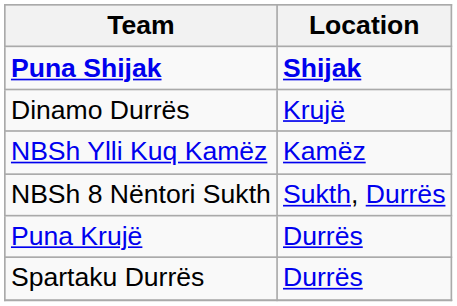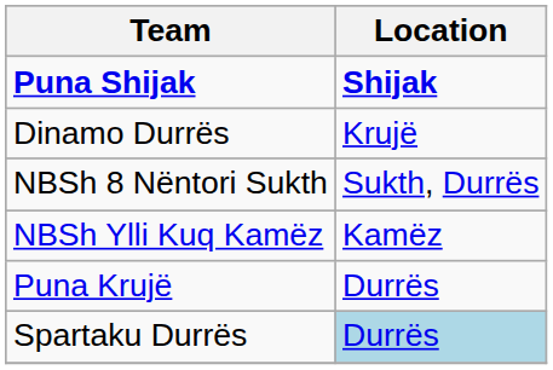 <table class="wikitable sortable">
 <tr>
 <th>Team</th>
 <th>Location</th>
 </tr>
 <tr>
 <td><strong><a href='#'>Puna Shijak</a></strong></td>
 <td><strong><a href='#'>Shijak</a></strong></td>
 </tr>
 <tr>
 <td>Dinamo Durrës</td>
 <td><a href='#'>Krujë</a></td>
 </tr>
 <tr>
+<td>NBSh 8 Nëntori Sukth</td>
+<td><a href='#'>Sukth</a>, <a href='#'>Durrës</a></td>
+</tr>
+<tr>
 <td><a href='#'>NBSh Ylli Kuq Kamëz</a></td>
 <td><a href='#'>Kamëz</a></td>
-</tr>
-<tr>
-<td>NBSh 8 Nëntori Sukth</td>
-<td><a href='#'>Sukth</a>, <a href='#'>Durrës</a></td>
 </tr>
 <tr>
 <td><a href='#'>Puna Krujë</a></td>
 <td><a href='#'>Durrës</a></td>
 </tr>
 <tr>
 <td>Spartaku Durrës</td>
-<td><a href='#'>Durrës</a></td>
+<td style="background: lightblue;"><a href='#'>Durrës</a></td>
 </tr>
 <tr>
 </tr>
 </table>
